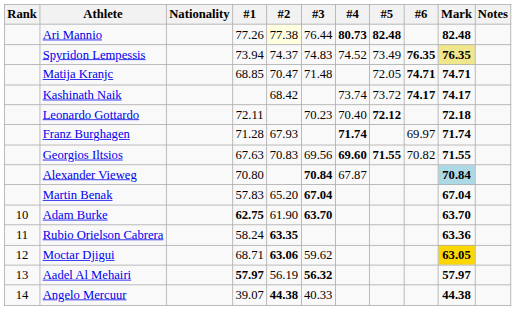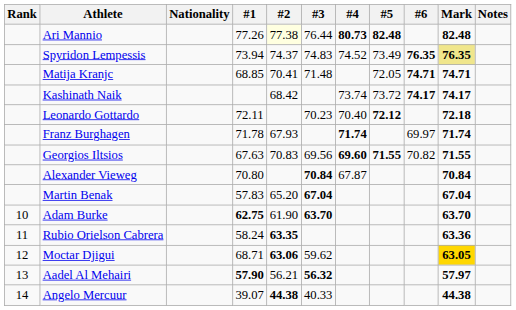 <table class="wikitable sortable" style="text-align:center">
 <tr>
 <th>Rank</th>
 <th>Athlete</th>
 <th>Nationality</th>
 <th>#1</th>
 <th>#2</th>
 <th>#3</th>
 <th>#4</th>
 <th>#5</th>
 <th>#6</th>
 <th>Mark</th>
 <th>Notes</th>
 </tr>
 <tr>
 <td></td>
 <td align="left"><a href='#'>Ari Mannio</a></td>
 <td align=left></td>
 <td>77.26</td>
 <td style="background: lightyellow;">77.38</td>
 <td>76.44</td>
 <td><strong>80.73</strong></td>
 <td><strong>82.48</strong></td>
 <td></td>
 <td><strong>82.48</strong></td>
 <td></td>
 </tr>
 <tr>
 <td></td>
 <td align="left"><a href='#'>Spyridon Lempessis</a></td>
 <td align=left></td>
 <td>73.94</td>
 <td>74.37</td>
 <td>74.83</td>
 <td>74.52</td>
 <td>73.49</td>
 <td><strong>76.35</strong></td>
 <td style="background: khaki;"><strong>76.35</strong></td>
 <td></td>
 </tr>
 <tr>
 <td></td>
 <td align="left"><a href='#'>Matija Kranjc</a></td>
 <td align=left></td>
 <td>68.85</td>
-<td>70.47</td>
+<td>70.41</td>
 <td>71.48</td>
 <td></td>
 <td>72.05</td>
 <td><strong>74.71</strong></td>
 <td><strong>74.71</strong></td>
 <td></td>
 </tr>
 <tr>
 <td></td>
 <td align="left"><a href='#'>Kashinath Naik</a></td>
 <td align=left></td>
 <td></td>
 <td>68.42</td>
 <td></td>
 <td>73.74</td>
 <td>73.72</td>
 <td><strong>74.17</strong></td>
 <td><strong>74.17</strong></td>
 <td></td>
 </tr>
 <tr>
 <td></td>
 <td align="left"><a href='#'>Leonardo Gottardo</a></td>
 <td align=left></td>
 <td>72.11</td>
 <td></td>
 <td>70.23</td>
 <td>70.40</td>
 <td><strong>72.12</strong></td>
 <td></td>
 <td><strong>72.18</strong></td>
 <td></td>
 </tr>
 <tr>
 <td></td>
 <td align="left"><a href='#'>Franz Burghagen</a></td>
 <td align=left></td>
-<td>71.28</td>
+<td>71.78</td>
 <td>67.93</td>
 <td></td>
 <td><strong>71.74</strong></td>
 <td></td>
 <td>69.97</td>
 <td><strong>71.74</strong></td>
 <td></td>
 </tr>
 <tr>
 <td></td>
 <td align="left"><a href='#'>Georgios Iltsios</a></td>
 <td align=left></td>
 <td>67.63</td>
 <td>70.83</td>
 <td>69.56</td>
 <td><strong>69.60</strong></td>
 <td><strong>71.55</strong></td>
 <td>70.82</td>
 <td><strong>71.55</strong></td>
 <td></td>
 </tr>
 <tr>
 <td></td>
 <td align="left"><a href='#'>Alexander Vieweg</a></td>
 <td align=left></td>
 <td>70.80</td>
 <td></td>
 <td><strong>70.84</strong></td>
 <td>67.87</td>
 <td></td>
 <td></td>
-<td style="background: lightblue;"><strong>70.84</strong></td>
+<td><strong>70.84</strong></td>
 <td></td>
 </tr>
 <tr>
 <td></td>
 <td align="left"><a href='#'>Martin Benak</a></td>
 <td align=left></td>
 <td>57.83</td>
 <td>65.20</td>
 <td><strong>67.04</strong></td>
 <td></td>
 <td></td>
 <td></td>
 <td><strong>67.04</strong></td>
 <td></td>
 </tr>
 <tr>
 <td>10</td>
 <td align="left"><a href='#'>Adam Burke</a></td>
 <td align=left></td>
 <td><strong>62.75</strong></td>
 <td>61.90</td>
 <td><strong>63.70</strong></td>
 <td></td>
 <td></td>
 <td></td>
 <td><strong>63.70</strong></td>
 <td></td>
 </tr>
 <tr>
 <td>11</td>
 <td align="left"><a href='#'>Rubio Orielson Cabrera</a></td>
 <td align=left></td>
 <td>58.24</td>
 <td><strong>63.35</strong></td>
 <td></td>
 <td></td>
 <td></td>
 <td></td>
 <td><strong>63.36</strong></td>
 <td></td>
 </tr>
 <tr>
 <td>12</td>
 <td align="left"><a href='#'>Moctar Djigui</a></td>
 <td align=left></td>
 <td>68.71</td>
 <td><strong>63.06</strong></td>
 <td>59.62</td>
 <td></td>
 <td></td>
 <td></td>
 <td style="background: gold;"><strong>63.05</strong></td>
 <td></td>
 </tr>
 <tr>
 <td>13</td>
 <td align="left"><a href='#'>Aadel Al Mehairi</a></td>
 <td align=left></td>
-<td><strong>57.97</strong></td>
-<td>56.19</td>
+<td><strong>57.90</strong></td>
+<td>56.21</td>
 <td><strong>56.32</strong></td>
 <td></td>
 <td></td>
 <td></td>
 <td><strong>57.97</strong></td>
 <td></td>
 </tr>
 <tr>
 <td>14</td>
 <td align="left"><a href='#'>Angelo Mercuur</a></td>
 <td align=left></td>
 <td>39.07</td>
 <td><strong>44.38</strong></td>
 <td>40.33</td>
 <td></td>
 <td></td>
 <td></td>
 <td><strong>44.38</strong></td>
 <td></td>
 </tr>
 </table>
